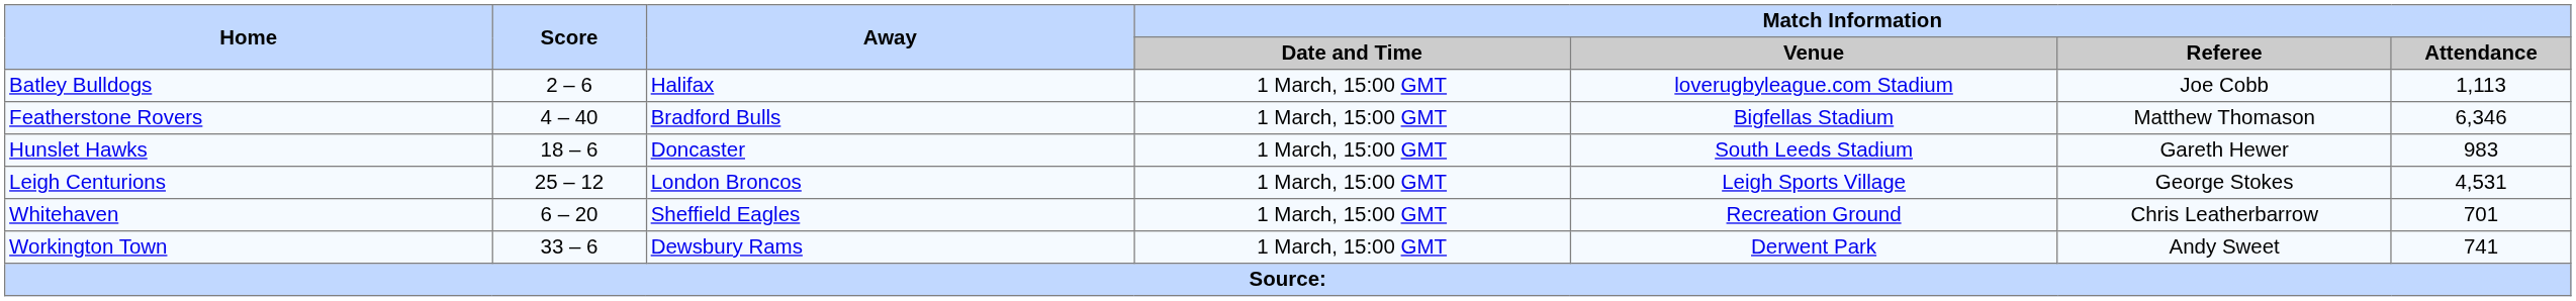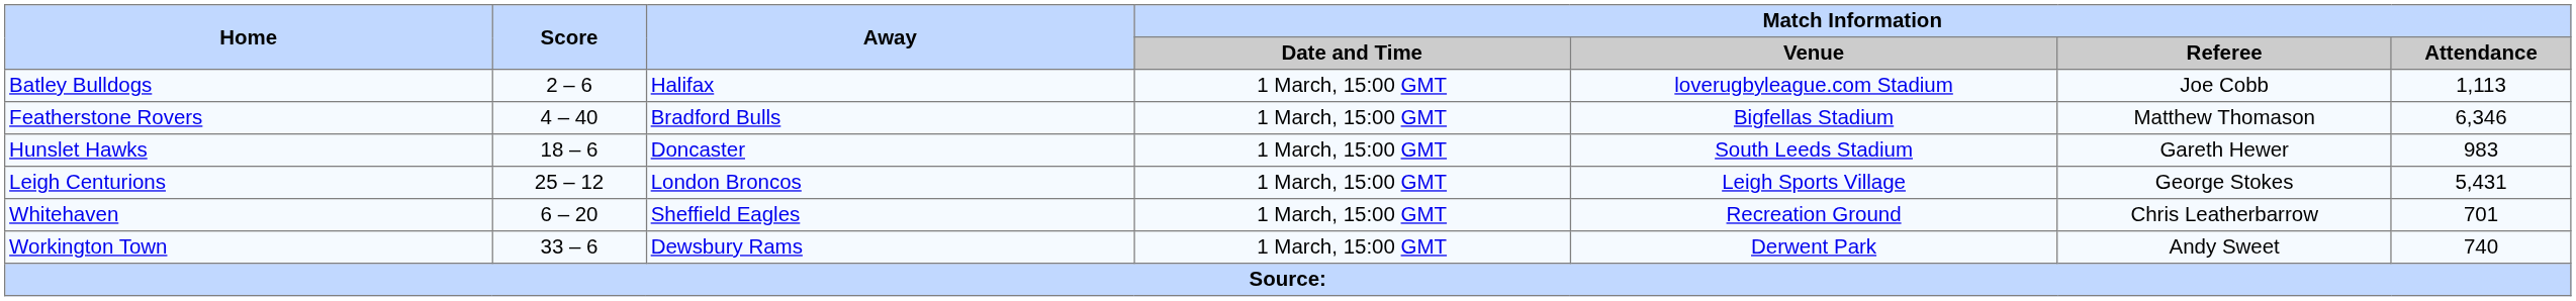 <table border="1" cellpadding="3" cellspacing="0" style="border-collapse:collapse; text-align:center; width:100%;">
 <tr style="background:#c1d8ff;">
 <th rowspan="2" style="width:19%;">Home</th>
 <th rowspan="2" style="width:6%;">Score</th>
 <th rowspan="2" style="width:19%;">Away</th>
 <th colspan=6>Match Information</th>
 </tr>
 <tr style="background:#ccc;">
 <th width=17%>Date and Time</th>
 <th width=19%>Venue</th>
 <th width=13%>Referee</th>
 <th width=7%>Attendance</th>
 </tr>
 <tr style="background:#f5faff;">
 <td align=left> <a href='#'>Batley Bulldogs</a></td>
 <td>2 – 6</td>
 <td align=left> <a href='#'>Halifax</a></td>
 <td>1 March, 15:00 <a href='#'>GMT</a></td>
 <td><a href='#'>loverugbyleague.com Stadium</a></td>
 <td>Joe Cobb</td>
 <td>1,113</td>
 </tr>
 <tr style="background:#f5faff;">
 <td align=left> <a href='#'>Featherstone Rovers</a></td>
 <td>4 – 40</td>
 <td align=left> <a href='#'>Bradford Bulls</a></td>
 <td>1 March, 15:00 <a href='#'>GMT</a></td>
 <td><a href='#'>Bigfellas Stadium</a></td>
 <td>Matthew Thomason</td>
 <td>6,346</td>
 </tr>
 <tr style="background:#f5faff;">
 <td align=left> <a href='#'>Hunslet Hawks</a></td>
 <td>18 – 6</td>
 <td align=left> <a href='#'>Doncaster</a></td>
 <td>1 March, 15:00 <a href='#'>GMT</a></td>
 <td><a href='#'>South Leeds Stadium</a></td>
 <td>Gareth Hewer</td>
 <td>983</td>
 </tr>
 <tr style="background:#f5faff;">
 <td align=left> <a href='#'>Leigh Centurions</a></td>
 <td>25 – 12</td>
 <td align=left> <a href='#'>London Broncos</a></td>
 <td>1 March, 15:00 <a href='#'>GMT</a></td>
 <td><a href='#'>Leigh Sports Village</a></td>
 <td>George Stokes</td>
-<td>4,531</td>
+<td>5,431</td>
 </tr>
 <tr style="background:#f5faff;">
 <td align=left> <a href='#'>Whitehaven</a></td>
 <td>6 – 20</td>
 <td align=left> <a href='#'>Sheffield Eagles</a></td>
 <td>1 March, 15:00 <a href='#'>GMT</a></td>
 <td><a href='#'>Recreation Ground</a></td>
 <td>Chris Leatherbarrow</td>
 <td>701</td>
 </tr>
 <tr style="background:#f5faff;">
 <td align=left> <a href='#'>Workington Town</a></td>
 <td>33 – 6</td>
 <td align=left> <a href='#'>Dewsbury Rams</a></td>
 <td>1 March, 15:00 <a href='#'>GMT</a></td>
 <td><a href='#'>Derwent Park</a></td>
 <td>Andy Sweet</td>
-<td>741</td>
+<td>740</td>
 </tr>
 <tr style="background:#c1d8ff;">
 <th colspan=12>Source:</th>
 </tr>
 </table>
